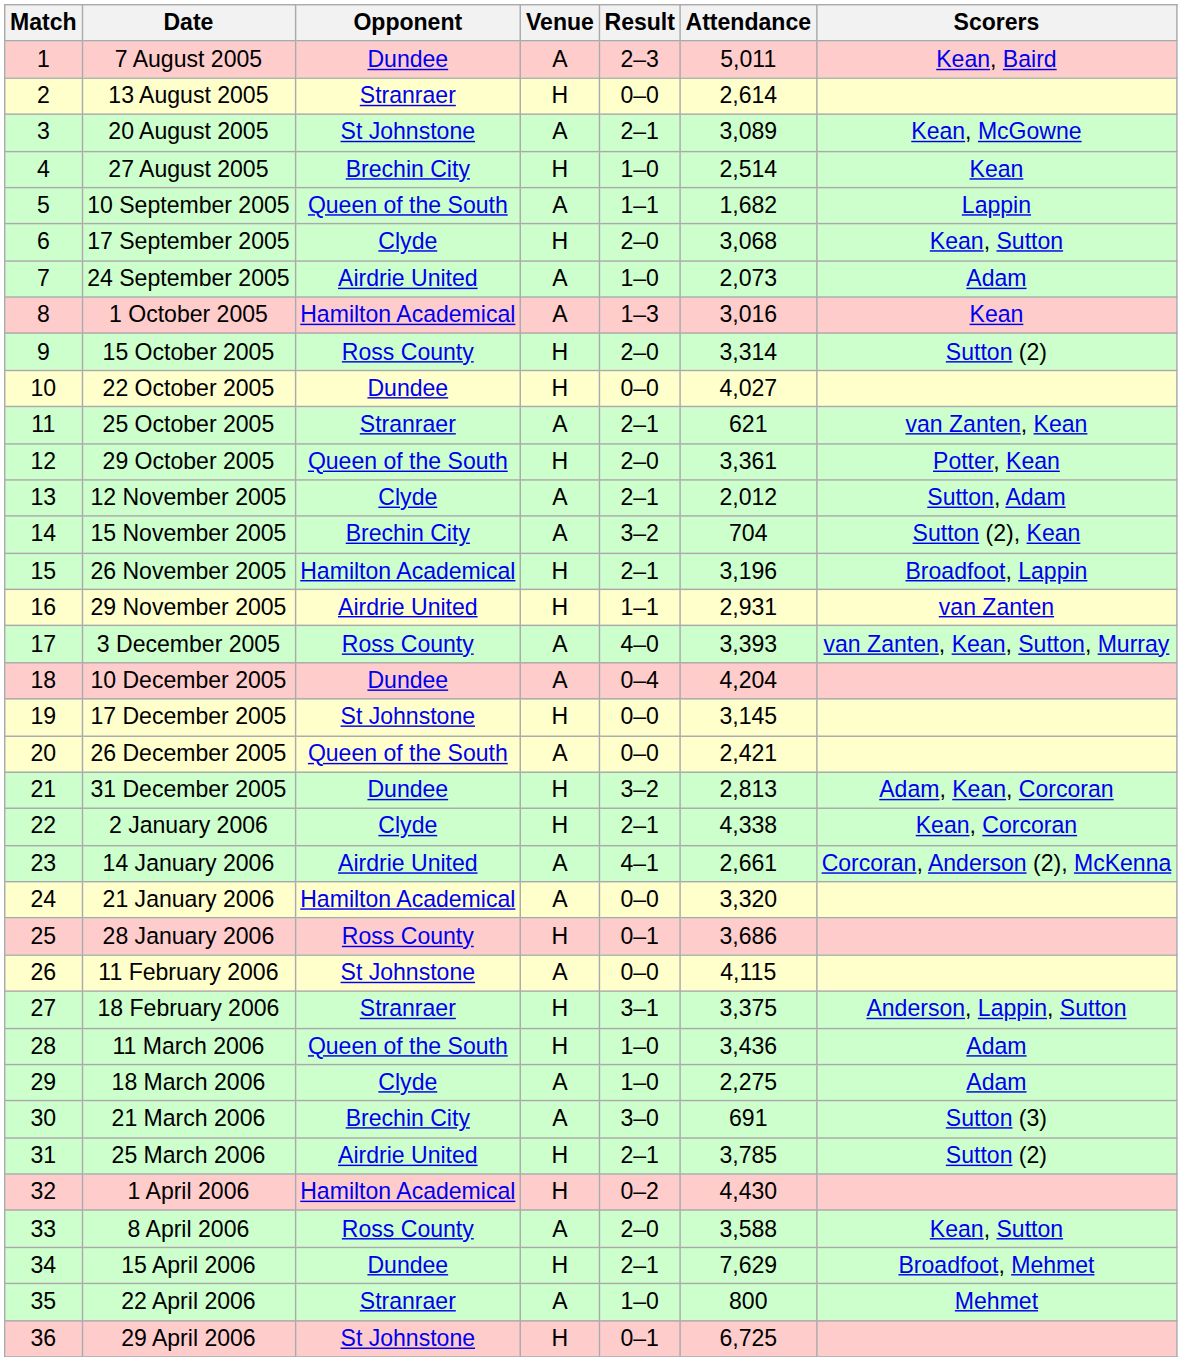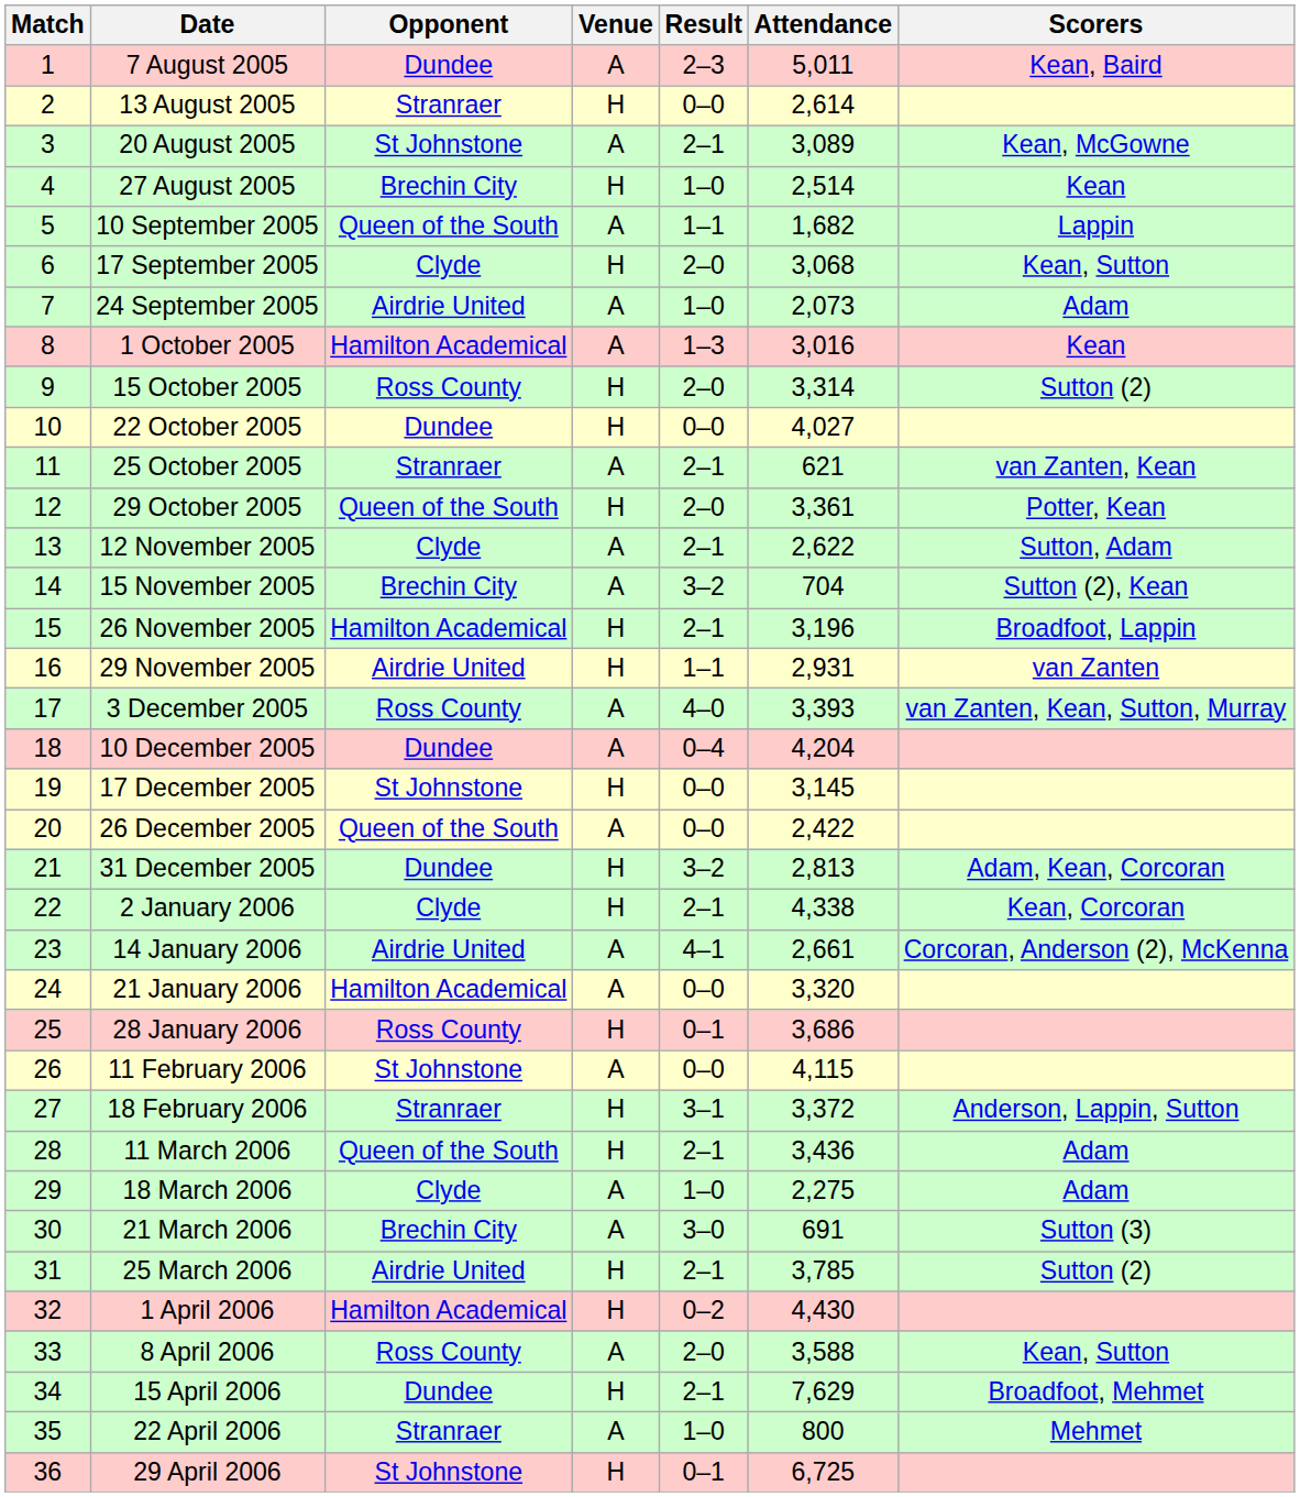 <table class="wikitable" style="font-size:100%; text-align:center">
 <tr>
 <th>Match</th>
 <th>Date</th>
 <th>Opponent</th>
 <th>Venue</th>
 <th>Result</th>
 <th>Attendance</th>
 <th>Scorers</th>
 </tr>
 <tr style="background: #FFCCCC;">
 <td>1</td>
 <td>7 August 2005</td>
 <td><a href='#'>Dundee</a></td>
 <td>A</td>
 <td>2–3</td>
 <td>5,011</td>
 <td><a href='#'>Kean</a>, <a href='#'>Baird</a></td>
 </tr>
 <tr style="background: #FFFFCC;">
 <td>2</td>
 <td>13 August 2005</td>
 <td><a href='#'>Stranraer</a></td>
 <td>H</td>
 <td>0–0</td>
 <td>2,614</td>
 <td></td>
 </tr>
 <tr style="background: #CCFFCC;">
 <td>3</td>
 <td>20 August 2005</td>
 <td><a href='#'>St Johnstone</a></td>
 <td>A</td>
 <td>2–1</td>
 <td>3,089</td>
 <td><a href='#'>Kean</a>, <a href='#'>McGowne</a></td>
 </tr>
 <tr style="background: #CCFFCC;">
 <td>4</td>
 <td>27 August 2005</td>
 <td><a href='#'>Brechin City</a></td>
 <td>H</td>
 <td>1–0</td>
 <td>2,514</td>
 <td><a href='#'>Kean</a></td>
 </tr>
 <tr style="background: #CCFFCC;">
 <td>5</td>
 <td>10 September 2005</td>
 <td><a href='#'>Queen of the South</a></td>
 <td>A</td>
 <td>1–1</td>
 <td>1,682</td>
 <td><a href='#'>Lappin</a></td>
 </tr>
 <tr style="background: #CCFFCC;">
 <td>6</td>
 <td>17 September 2005</td>
 <td><a href='#'>Clyde</a></td>
 <td>H</td>
 <td>2–0</td>
 <td>3,068</td>
 <td><a href='#'>Kean</a>, <a href='#'>Sutton</a></td>
 </tr>
 <tr style="background: #CCFFCC;">
 <td>7</td>
 <td>24 September 2005</td>
 <td><a href='#'>Airdrie United</a></td>
 <td>A</td>
 <td>1–0</td>
 <td>2,073</td>
 <td><a href='#'>Adam</a></td>
 </tr>
 <tr style="background: #FFCCCC;">
 <td>8</td>
 <td>1 October 2005</td>
 <td><a href='#'>Hamilton Academical</a></td>
 <td>A</td>
 <td>1–3</td>
 <td>3,016</td>
 <td><a href='#'>Kean</a></td>
 </tr>
 <tr style="background: #CCFFCC;">
 <td>9</td>
 <td>15 October 2005</td>
 <td><a href='#'>Ross County</a></td>
 <td>H</td>
 <td>2–0</td>
 <td>3,314</td>
 <td><a href='#'>Sutton</a> (2)</td>
 </tr>
 <tr style="background: #FFFFCC;">
 <td>10</td>
 <td>22 October 2005</td>
 <td><a href='#'>Dundee</a></td>
 <td>H</td>
 <td>0–0</td>
 <td>4,027</td>
 <td></td>
 </tr>
 <tr style="background: #CCFFCC;">
 <td>11</td>
 <td>25 October 2005</td>
 <td><a href='#'>Stranraer</a></td>
 <td>A</td>
 <td>2–1</td>
 <td>621</td>
 <td><a href='#'>van Zanten</a>, <a href='#'>Kean</a></td>
 </tr>
 <tr style="background: #CCFFCC;">
 <td>12</td>
 <td>29 October 2005</td>
 <td><a href='#'>Queen of the South</a></td>
 <td>H</td>
 <td>2–0</td>
 <td>3,361</td>
 <td><a href='#'>Potter</a>, <a href='#'>Kean</a></td>
 </tr>
 <tr style="background: #CCFFCC;">
 <td>13</td>
 <td>12 November 2005</td>
 <td><a href='#'>Clyde</a></td>
 <td>A</td>
 <td>2–1</td>
-<td>2,012</td>
+<td>2,622</td>
 <td><a href='#'>Sutton</a>, <a href='#'>Adam</a></td>
 </tr>
 <tr style="background: #CCFFCC;">
 <td>14</td>
 <td>15 November 2005</td>
 <td><a href='#'>Brechin City</a></td>
 <td>A</td>
 <td>3–2</td>
 <td>704</td>
 <td><a href='#'>Sutton</a> (2), <a href='#'>Kean</a></td>
 </tr>
 <tr style="background: #CCFFCC;">
 <td>15</td>
 <td>26 November 2005</td>
 <td><a href='#'>Hamilton Academical</a></td>
 <td>H</td>
 <td>2–1</td>
 <td>3,196</td>
 <td><a href='#'>Broadfoot</a>, <a href='#'>Lappin</a></td>
 </tr>
 <tr style="background: #FFFFCC;">
 <td>16</td>
 <td>29 November 2005</td>
 <td><a href='#'>Airdrie United</a></td>
 <td>H</td>
 <td>1–1</td>
 <td>2,931</td>
 <td><a href='#'>van Zanten</a></td>
 </tr>
 <tr style="background: #CCFFCC;">
 <td>17</td>
 <td>3 December 2005</td>
 <td><a href='#'>Ross County</a></td>
 <td>A</td>
 <td>4–0</td>
 <td>3,393</td>
 <td><a href='#'>van Zanten</a>, <a href='#'>Kean</a>, <a href='#'>Sutton</a>, <a href='#'>Murray</a></td>
 </tr>
 <tr style="background: #FFCCCC;">
 <td>18</td>
 <td>10 December 2005</td>
 <td><a href='#'>Dundee</a></td>
 <td>A</td>
 <td>0–4</td>
 <td>4,204</td>
 <td></td>
 </tr>
 <tr style="background: #FFFFCC;">
 <td>19</td>
 <td>17 December 2005</td>
 <td><a href='#'>St Johnstone</a></td>
 <td>H</td>
 <td>0–0</td>
 <td>3,145</td>
 <td></td>
 </tr>
 <tr style="background: #FFFFCC;">
 <td>20</td>
 <td>26 December 2005</td>
 <td><a href='#'>Queen of the South</a></td>
 <td>A</td>
 <td>0–0</td>
-<td>2,421</td>
+<td>2,422</td>
 <td></td>
 </tr>
 <tr style="background: #CCFFCC;">
 <td>21</td>
 <td>31 December 2005</td>
 <td><a href='#'>Dundee</a></td>
 <td>H</td>
 <td>3–2</td>
 <td>2,813</td>
 <td><a href='#'>Adam</a>, <a href='#'>Kean</a>, <a href='#'>Corcoran</a></td>
 </tr>
 <tr style="background: #CCFFCC;">
 <td>22</td>
 <td>2 January 2006</td>
 <td><a href='#'>Clyde</a></td>
 <td>H</td>
 <td>2–1</td>
 <td>4,338</td>
 <td><a href='#'>Kean</a>, <a href='#'>Corcoran</a></td>
 </tr>
 <tr style="background: #CCFFCC;">
 <td>23</td>
 <td>14 January 2006</td>
 <td><a href='#'>Airdrie United</a></td>
 <td>A</td>
 <td>4–1</td>
 <td>2,661</td>
 <td><a href='#'>Corcoran</a>, <a href='#'>Anderson</a> (2), <a href='#'>McKenna</a></td>
 </tr>
 <tr style="background: #FFFFCC;">
 <td>24</td>
 <td>21 January 2006</td>
 <td><a href='#'>Hamilton Academical</a></td>
 <td>A</td>
 <td>0–0</td>
 <td>3,320</td>
 <td></td>
 </tr>
 <tr style="background: #FFCCCC;">
 <td>25</td>
 <td>28 January 2006</td>
 <td><a href='#'>Ross County</a></td>
 <td>H</td>
 <td>0–1</td>
 <td>3,686</td>
 <td></td>
 </tr>
 <tr style="background: #FFFFCC;">
 <td>26</td>
 <td>11 February 2006</td>
 <td><a href='#'>St Johnstone</a></td>
 <td>A</td>
 <td>0–0</td>
 <td>4,115</td>
 <td></td>
 </tr>
 <tr style="background: #CCFFCC;">
 <td>27</td>
 <td>18 February 2006</td>
 <td><a href='#'>Stranraer</a></td>
 <td>H</td>
 <td>3–1</td>
-<td>3,375</td>
+<td>3,372</td>
 <td><a href='#'>Anderson</a>, <a href='#'>Lappin</a>, <a href='#'>Sutton</a></td>
 </tr>
 <tr style="background: #CCFFCC;">
 <td>28</td>
 <td>11 March 2006</td>
 <td><a href='#'>Queen of the South</a></td>
 <td>H</td>
-<td>1–0</td>
+<td>2–1</td>
 <td>3,436</td>
 <td><a href='#'>Adam</a></td>
 </tr>
 <tr style="background: #CCFFCC;">
 <td>29</td>
 <td>18 March 2006</td>
 <td><a href='#'>Clyde</a></td>
 <td>A</td>
 <td>1–0</td>
 <td>2,275</td>
 <td><a href='#'>Adam</a></td>
 </tr>
 <tr style="background: #CCFFCC;">
 <td>30</td>
 <td>21 March 2006</td>
 <td><a href='#'>Brechin City</a></td>
 <td>A</td>
 <td>3–0</td>
 <td>691</td>
 <td><a href='#'>Sutton</a> (3)</td>
 </tr>
 <tr style="background: #CCFFCC;">
 <td>31</td>
 <td>25 March 2006</td>
 <td><a href='#'>Airdrie United</a></td>
 <td>H</td>
 <td>2–1</td>
 <td>3,785</td>
 <td><a href='#'>Sutton</a> (2)</td>
 </tr>
 <tr style="background: #FFCCCC;">
 <td>32</td>
 <td>1 April 2006</td>
 <td><a href='#'>Hamilton Academical</a></td>
 <td>H</td>
 <td>0–2</td>
 <td>4,430</td>
 <td></td>
 </tr>
 <tr style="background: #CCFFCC;">
 <td>33</td>
 <td>8 April 2006</td>
 <td><a href='#'>Ross County</a></td>
 <td>A</td>
 <td>2–0</td>
 <td>3,588</td>
 <td><a href='#'>Kean</a>, <a href='#'>Sutton</a></td>
 </tr>
 <tr style="background: #CCFFCC;">
 <td>34</td>
 <td>15 April 2006</td>
 <td><a href='#'>Dundee</a></td>
 <td>H</td>
 <td>2–1</td>
 <td>7,629</td>
 <td><a href='#'>Broadfoot</a>, <a href='#'>Mehmet</a></td>
 </tr>
 <tr style="background: #CCFFCC;">
 <td>35</td>
 <td>22 April 2006</td>
 <td><a href='#'>Stranraer</a></td>
 <td>A</td>
 <td>1–0</td>
 <td>800</td>
 <td><a href='#'>Mehmet</a></td>
 </tr>
 <tr style="background: #FFCCCC;">
 <td>36</td>
 <td>29 April 2006</td>
 <td><a href='#'>St Johnstone</a></td>
 <td>H</td>
 <td>0–1</td>
 <td>6,725</td>
 <td></td>
 </tr>
 </table>
